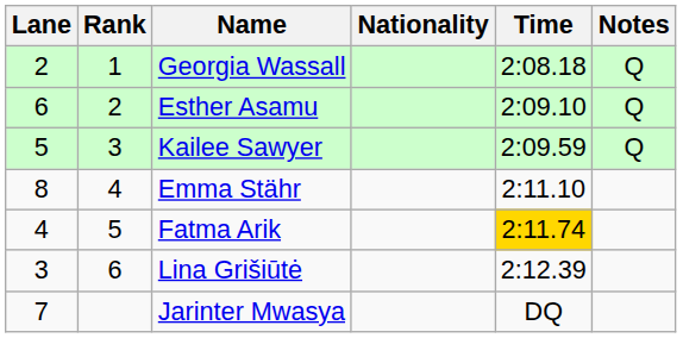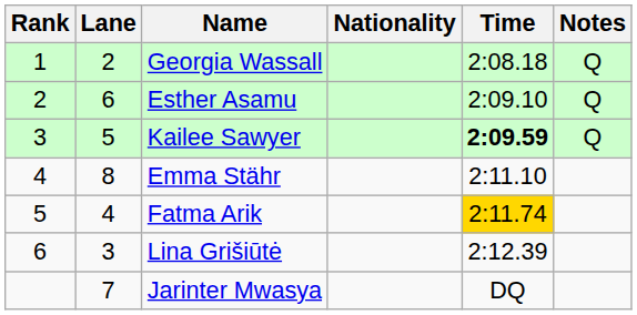 <table class="wikitable sortable" style="text-align:center">
 <tr>
+<th>Rank</th>
 <th>Lane</th>
-<th>Rank</th>
 <th>Name</th>
 <th>Nationality</th>
 <th>Time</th>
 <th>Notes</th>
 </tr>
 <tr bgcolor=ccffcc>
+<td>1</td>
 <td>2</td>
-<td>1</td>
 <td align=left><a href='#'>Georgia Wassall</a></td>
 <td align=left></td>
 <td>2:08.18</td>
 <td>Q</td>
 </tr>
 <tr bgcolor=ccffcc>
+<td>2</td>
 <td>6</td>
-<td>2</td>
 <td align=left><a href='#'>Esther Asamu</a></td>
 <td align=left></td>
 <td>2:09.10</td>
 <td>Q</td>
 </tr>
 <tr bgcolor=ccffcc>
+<td>3</td>
 <td>5</td>
-<td>3</td>
 <td align=left><a href='#'>Kailee Sawyer</a></td>
 <td align=left></td>
-<td>2:09.59</td>
+<td><strong>2:09.59</strong></td>
 <td>Q</td>
 </tr>
 <tr>
+<td>4</td>
 <td>8</td>
-<td>4</td>
 <td align=left><a href='#'>Emma Stähr</a></td>
 <td align=left></td>
 <td>2:11.10</td>
 <td></td>
 </tr>
 <tr>
+<td>5</td>
 <td>4</td>
-<td>5</td>
 <td align=left><a href='#'>Fatma Arik</a></td>
 <td align=left></td>
 <td style="background: gold;">2:11.74</td>
 <td></td>
 </tr>
 <tr>
+<td>6</td>
 <td>3</td>
-<td>6</td>
 <td align=left><a href='#'>Lina Grišiūtė</a></td>
 <td align=left></td>
 <td>2:12.39</td>
 <td></td>
 </tr>
 <tr>
+<td></td>
 <td>7</td>
-<td></td>
 <td align=left><a href='#'>Jarinter Mwasya</a></td>
 <td align=left></td>
 <td>DQ</td>
 <td></td>
 </tr>
 </table>
